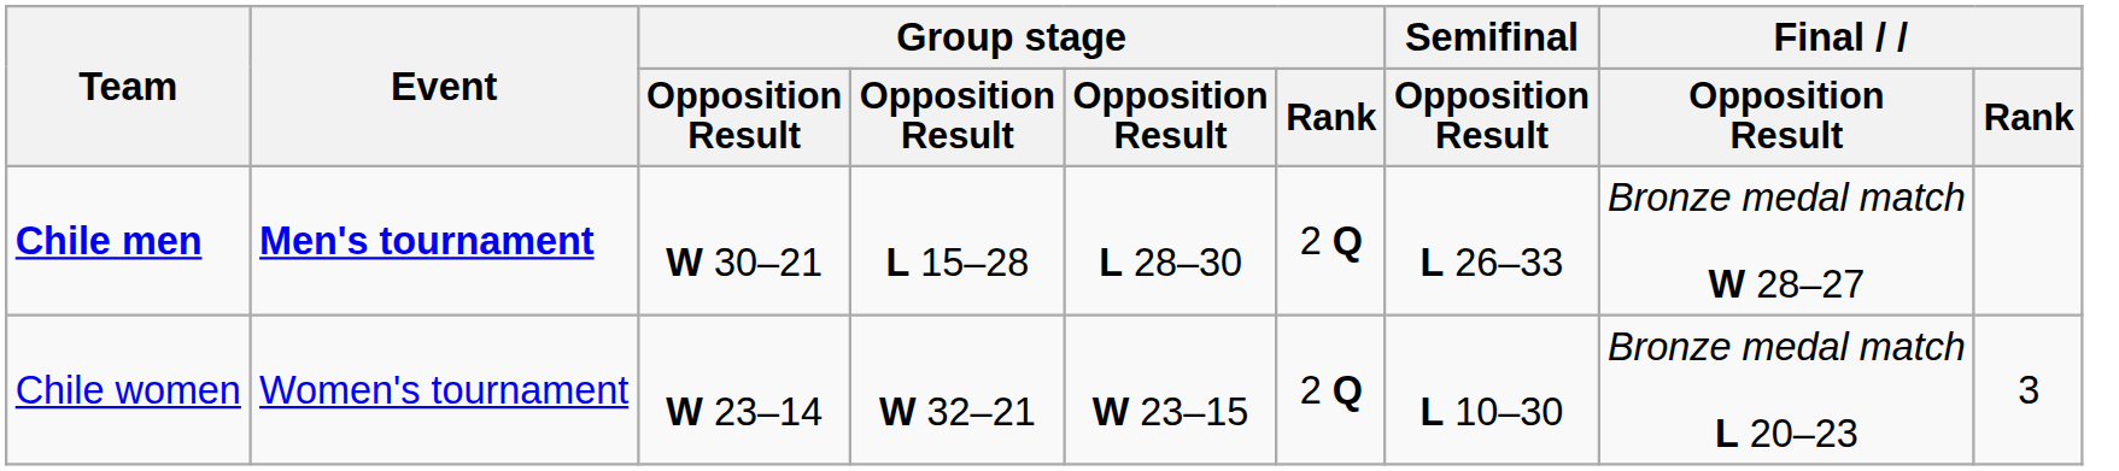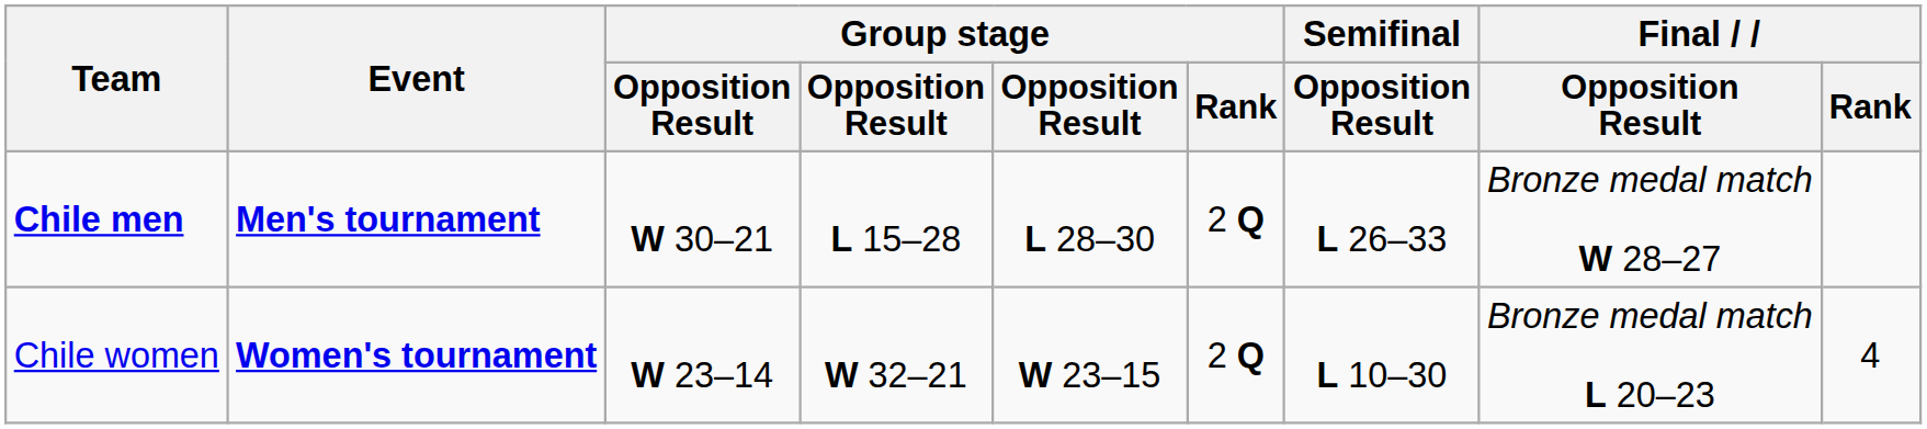 <table class=wikitable style=font-size:90%;text-align:center>
 <tr>
 <th rowspan=2>Team</th>
 <th rowspan=2>Event</th>
 <th colspan=4>Group stage</th>
 <th>Semifinal</th>
 <th colspan=2>Final /  / </th>
 </tr>
 <tr style=font-size:95%>
 <th>Opposition<br>Result</th>
 <th>Opposition<br>Result</th>
 <th>Opposition<br>Result</th>
 <th>Rank</th>
 <th>Opposition<br>Result</th>
 <th>Opposition<br>Result</th>
 <th>Rank</th>
 </tr>
 <tr>
 <td style="text-align:left"><strong><a href='#'>Chile men</a></strong></td>
 <td style="text-align:left"><strong><a href='#'>Men's tournament</a></strong></td>
 <td><br><strong>W</strong> 30–21</td>
 <td><br><strong>L</strong> 15–28</td>
 <td><br><strong>L</strong> 28–30</td>
 <td>2 <strong>Q</strong></td>
 <td><br><strong>L</strong> 26–33</td>
 <td><em>Bronze medal match</em><br><br><strong>W</strong> 28–27</td>
 <td></td>
 </tr>
 <tr>
 <td style="text-align:left"><a href='#'>Chile women</a></td>
-<td style="text-align:left"><a href='#'>Women's tournament</a></td>
+<td style="text-align:left"><strong><a href='#'>Women's tournament</a></strong></td>
 <td><br><strong>W</strong> 23–14</td>
 <td><br><strong>W</strong> 32–21</td>
 <td><br><strong>W</strong> 23–15</td>
 <td>2 <strong>Q</strong></td>
 <td><br><strong>L</strong> 10–30</td>
 <td><em>Bronze medal match</em><br><br><strong>L</strong> 20–23</td>
-<td>3</td>
+<td>4</td>
 </tr>
 </table>
